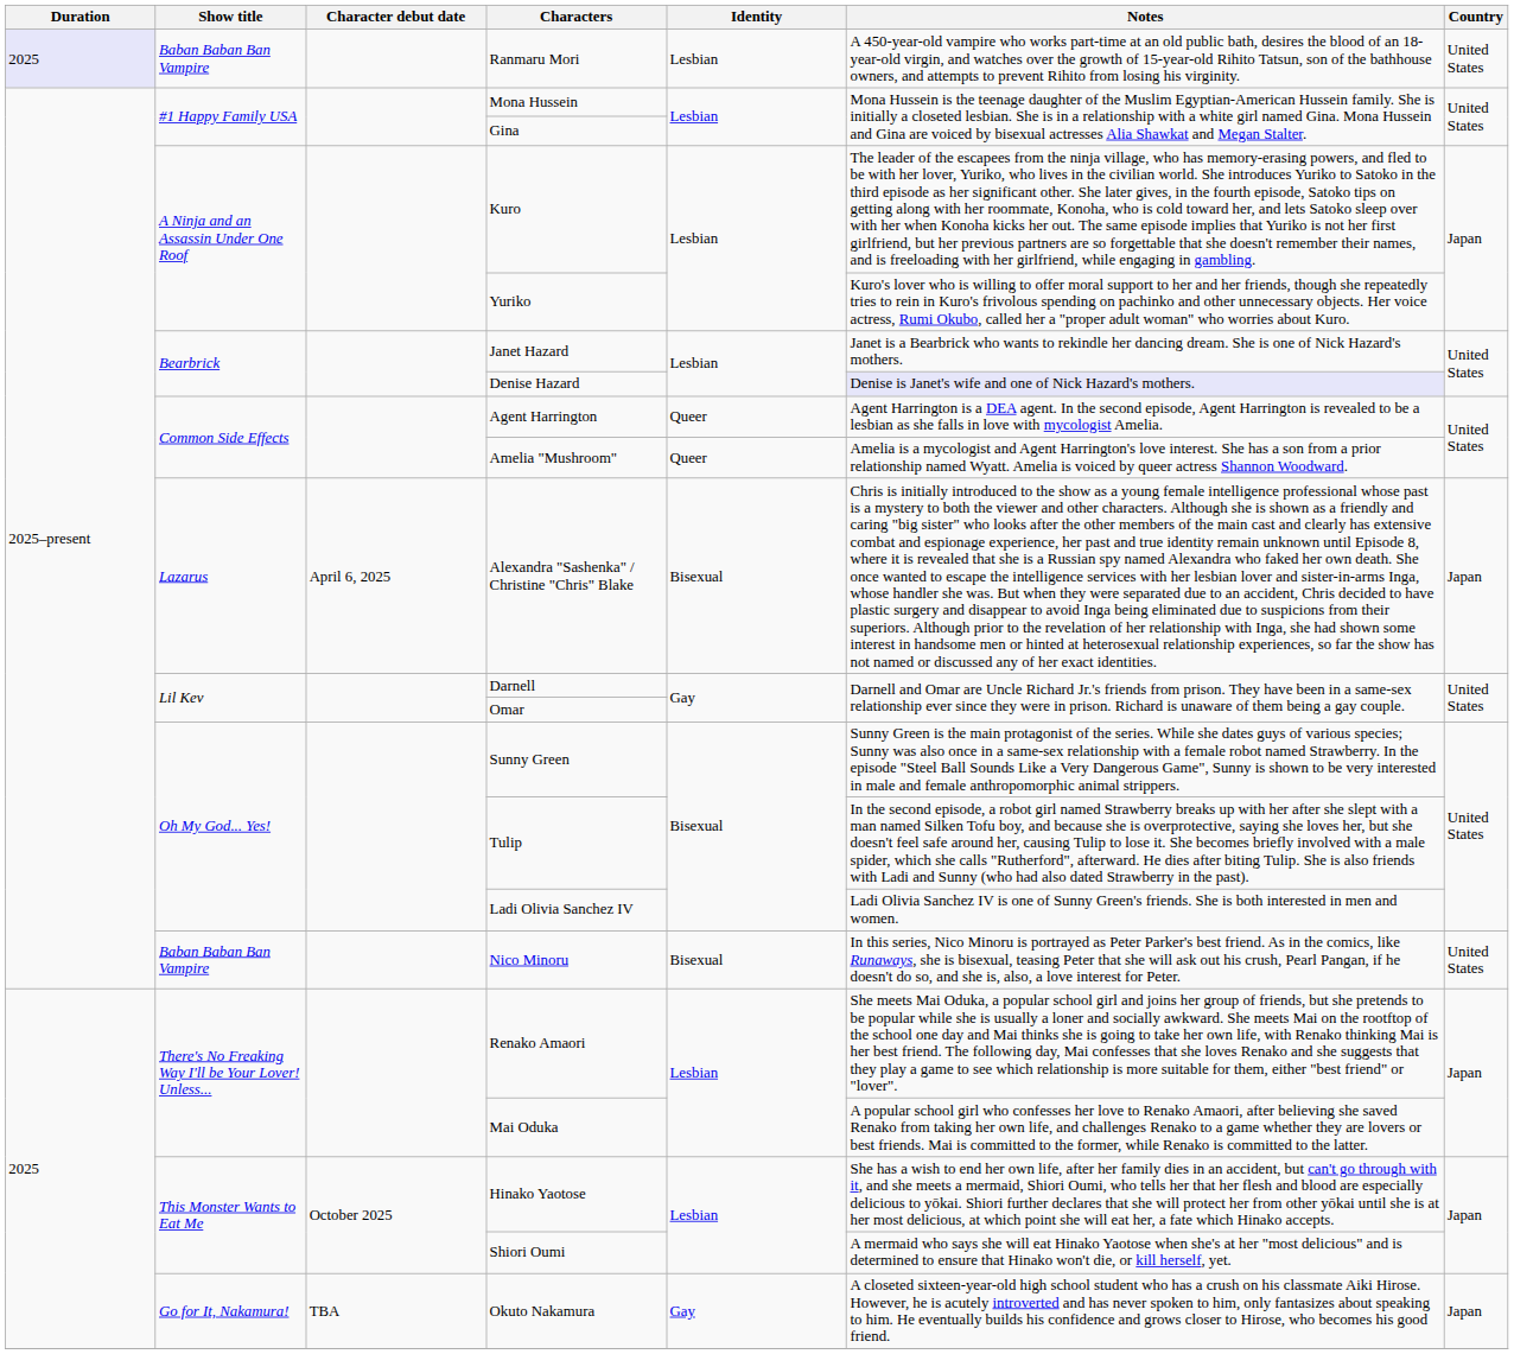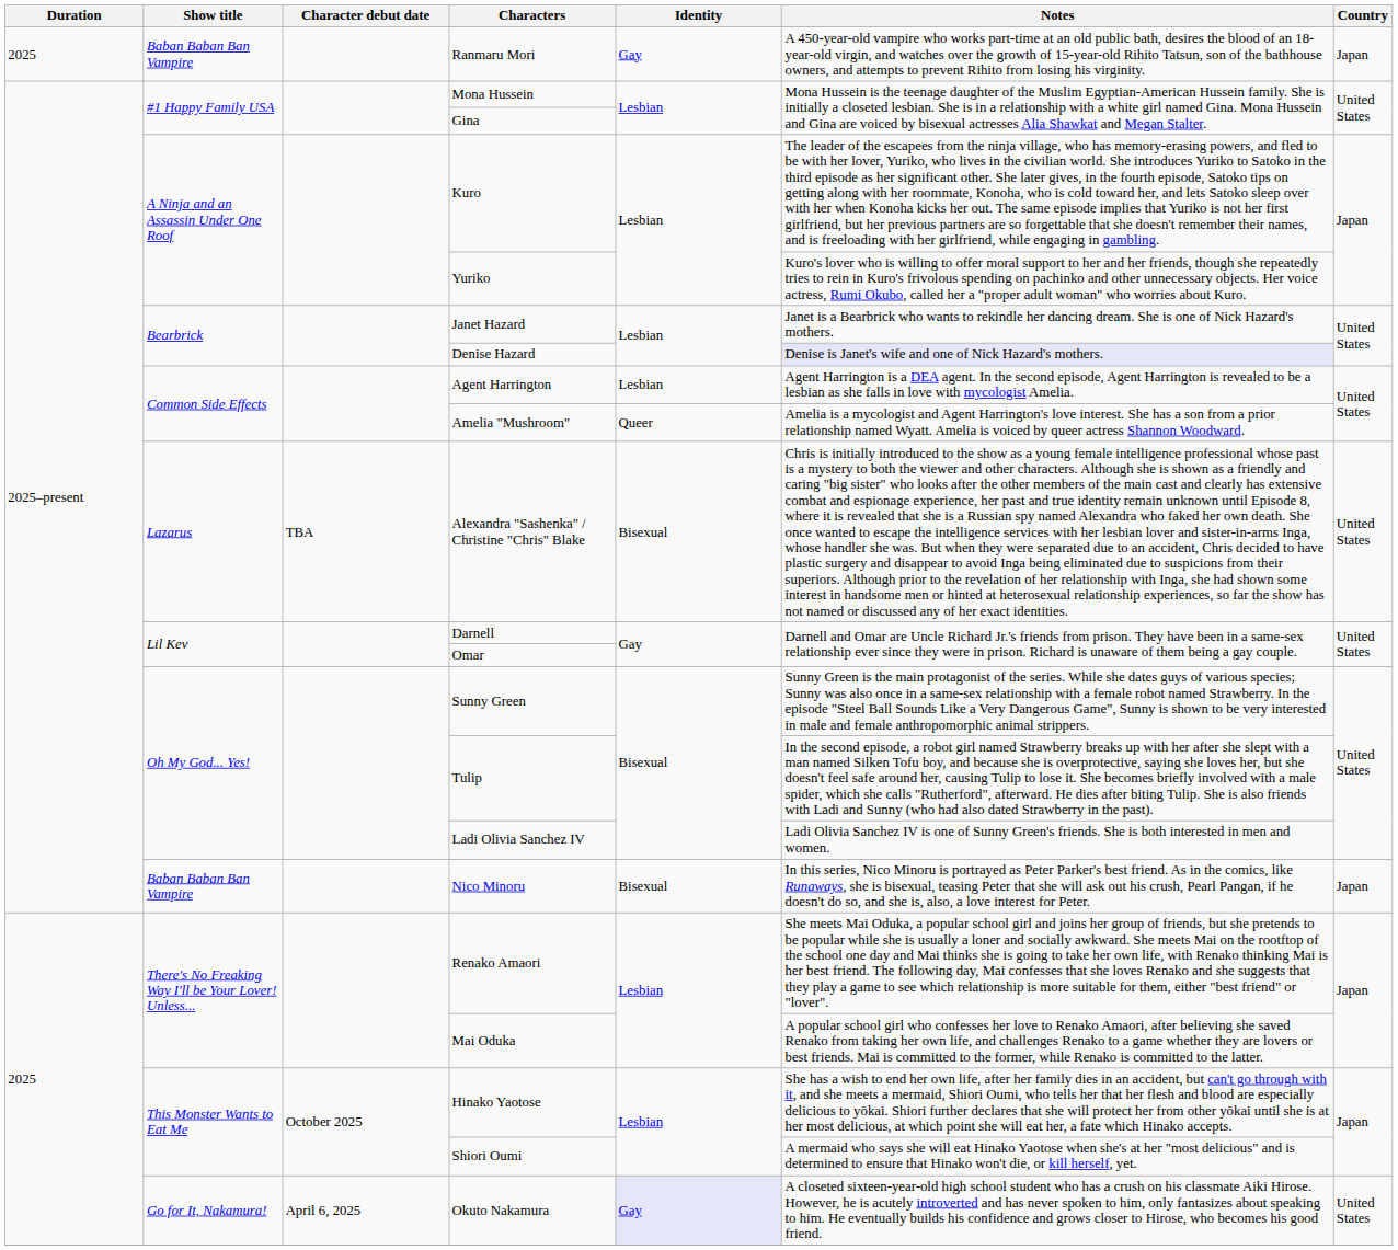 <table class="wikitable sortable" style="width: 100%">
 <tr>
 <th scope="col" style="width:10%;">Duration</th>
 <th scope="col" style="width:10%;">Show title</th>
 <th scope="col" style="width:12%;">Character debut date</th>
 <th scope="col" style="width:12%;">Characters</th>
 <th scope="col" style="width:12%;">Identity</th>
 <th>Notes</th>
 <th>Country</th>
 </tr>
 <tr>
-<td style="background: lavender;">2025</td>
+<td>2025</td>
 <td><em><a href='#'>Baban Baban Ban Vampire</a></em></td>
 <td></td>
 <td>Ranmaru Mori</td>
-<td>Lesbian</td>
+<td><a href='#'>Gay</a></td>
 <td>A 450-year-old vampire who works part-time at an old public bath, desires the blood of an 18-year-old virgin, and watches over the growth of 15-year-old Rihito Tatsun, son of the bathhouse owners, and attempts to prevent Rihito from losing his virginity.</td>
-<td>United States</td>
+<td>Japan</td>
 </tr>
 <tr>
 <td rowspan="15">2025–present</td>
 <td rowspan="2"><em><a href='#'>#1 Happy Family USA</a></em></td>
 <td rowspan="2"></td>
 <td>Mona Hussein</td>
 <td rowspan="2"><a href='#'>Lesbian</a></td>
 <td rowspan="2">Mona Hussein is the teenage daughter of the Muslim Egyptian-American Hussein family. She is initially a closeted lesbian. She is in a relationship with a white girl named Gina. Mona Hussein and Gina are voiced by bisexual actresses <a href='#'>Alia Shawkat</a> and <a href='#'>Megan Stalter</a>.</td>
 <td rowspan="2">United States</td>
 </tr>
 <tr>
 <td>Gina</td>
 </tr>
 <tr>
 <td rowspan="2"><em><a href='#'>A Ninja and an Assassin Under One Roof</a></em></td>
 <td rowspan="2"></td>
 <td>Kuro</td>
 <td rowspan="2">Lesbian</td>
 <td>The leader of the escapees from the ninja village, who has memory-erasing powers, and fled to be with her lover, Yuriko, who lives in the civilian world. She introduces Yuriko to Satoko in the third episode as her significant other. She later gives, in the fourth episode, Satoko tips on getting along with her roommate, Konoha, who is cold toward her, and lets Satoko sleep over with her when Konoha kicks her out. The same episode implies that Yuriko is not her first girlfriend, but her previous partners are so forgettable that she doesn't remember their names, and is freeloading with her girlfriend, while engaging in <a href='#'>gambling</a>.</td>
 <td rowspan="2">Japan</td>
 </tr>
 <tr>
 <td>Yuriko</td>
 <td>Kuro's lover who is willing to offer moral support to her and her friends, though she repeatedly tries to rein in Kuro's frivolous spending on pachinko and other unnecessary objects. Her voice actress, <a href='#'>Rumi Okubo</a>, called her a "proper adult woman" who worries about Kuro.</td>
 </tr>
 <tr>
 <td rowspan="2"><em><a href='#'>Bearbrick</a></em></td>
 <td rowspan="2"></td>
 <td>Janet Hazard</td>
 <td rowspan="2">Lesbian</td>
 <td>Janet is a Bearbrick who wants to rekindle her dancing dream. She is one of Nick Hazard's mothers.</td>
 <td rowspan="2">United States</td>
 </tr>
 <tr>
 <td>Denise Hazard</td>
 <td style="background: lavender;">Denise is Janet's wife and one of Nick Hazard's mothers.</td>
 </tr>
 <tr>
 <td rowspan="2"><em><a href='#'>Common Side Effects</a></em></td>
 <td rowspan="2"></td>
 <td>Agent Harrington</td>
-<td>Queer</td>
+<td>Lesbian</td>
 <td>Agent Harrington is a <a href='#'>DEA</a> agent. In the second episode, Agent Harrington is revealed to be a lesbian as she falls in love with <a href='#'>mycologist</a> Amelia.</td>
 <td rowspan="2">United States</td>
 </tr>
 <tr>
 <td>Amelia "Mushroom"</td>
 <td>Queer</td>
 <td>Amelia is a mycologist and Agent Harrington's love interest. She has a son from a prior relationship named Wyatt. Amelia is voiced by queer actress <a href='#'>Shannon Woodward</a>.</td>
 </tr>
 <tr>
 <td><em><a href='#'>Lazarus</a></em></td>
-<td>April 6, 2025</td>
+<td>TBA</td>
 <td>Alexandra "Sashenka" / Christine "Chris" Blake</td>
 <td>Bisexual</td>
 <td>Chris is initially introduced to the show as a young female intelligence professional whose past is a mystery to both the viewer and other characters. Although she is shown as a friendly and caring "big sister" who looks after the other members of the main cast and clearly has extensive combat and espionage experience, her past and true identity remain unknown until Episode 8, where it is revealed that she is a Russian spy named Alexandra who faked her own death. She once wanted to escape the intelligence services with her lesbian lover and sister-in-arms Inga, whose handler she was. But when they were separated due to an accident, Chris decided to have plastic surgery and disappear to avoid Inga being eliminated due to suspicions from their superiors. Although prior to the revelation of her relationship with Inga, she had shown some interest in handsome men or hinted at heterosexual relationship experiences, so far the show has not named or discussed any of her exact identities.</td>
-<td>Japan</td>
+<td>United States</td>
 </tr>
 <tr>
 <td rowspan="2"><em>Lil Kev</em></td>
 <td rowspan="2"></td>
 <td>Darnell</td>
 <td rowspan="2">Gay</td>
 <td rowspan="2">Darnell and Omar are Uncle Richard Jr.'s friends from prison. They have been in a same-sex relationship ever since they were in prison. Richard is unaware of them being a gay couple.</td>
 <td rowspan="2">United States</td>
 </tr>
 <tr>
 <td>Omar</td>
 </tr>
 <tr>
 <td rowspan="3"><em><a href='#'>Oh My God... Yes!</a></em></td>
 <td rowspan="3"></td>
 <td>Sunny Green</td>
 <td rowspan="3">Bisexual</td>
 <td>Sunny Green is the main protagonist of the series. While she dates guys of various species; Sunny was also once in a same-sex relationship with a female robot named Strawberry. In the episode "Steel Ball Sounds Like a Very Dangerous Game", Sunny is shown to be very interested in male and female anthropomorphic animal strippers.</td>
 <td rowspan="3">United States</td>
 </tr>
 <tr>
 <td>Tulip</td>
 <td>In the second episode, a robot girl named Strawberry breaks up with her after she slept with a man named Silken Tofu boy, and because she is overprotective, saying she loves her, but she doesn't feel safe around her, causing Tulip to lose it. She becomes briefly involved with a male spider, which she calls "Rutherford", afterward. He dies after biting Tulip. She is also friends with Ladi and Sunny (who had also dated Strawberry in the past).</td>
 </tr>
 <tr>
 <td>Ladi Olivia Sanchez IV</td>
 <td>Ladi Olivia Sanchez IV is one of Sunny Green's friends. She is both interested in men and women.</td>
 </tr>
 <tr>
 <td><em><a href='#'>Baban Baban Ban Vampire</a></em></td>
 <td></td>
 <td><a href='#'>Nico Minoru</a></td>
 <td>Bisexual</td>
 <td>In this series, Nico Minoru is portrayed as Peter Parker's best friend. As in the comics, like <em><a href='#'>Runaways</a></em>, she is bisexual, teasing Peter that she will ask out his crush, Pearl Pangan, if he doesn't do so, and she is, also, a love interest for Peter.</td>
-<td>United States</td>
+<td>Japan</td>
 </tr>
 <tr>
 <td rowspan="5">2025</td>
 <td rowspan="2"><em><a href='#'>There's No Freaking Way I'll be Your Lover! Unless...</a></em></td>
 <td rowspan="2"></td>
 <td>Renako Amaori</td>
 <td rowspan="2"><a href='#'>Lesbian</a></td>
 <td>She meets Mai Oduka, a popular school girl and joins her group of friends, but she pretends to be popular while she is usually a loner and socially awkward. She meets Mai on the rootftop of the school one day and Mai thinks she is going to take her own life, with Renako thinking Mai is her best friend. The following day, Mai confesses that she loves Renako and she suggests that they play a game to see which relationship is more suitable for them, either "best friend" or "lover".</td>
 <td rowspan="2">Japan</td>
 </tr>
 <tr>
 <td>Mai Oduka</td>
 <td>A popular school girl who confesses her love to Renako Amaori, after believing she saved Renako from taking her own life, and challenges Renako to a game whether they are lovers or best friends. Mai is committed to the former, while Renako is committed to the latter.</td>
 </tr>
 <tr>
 <td rowspan="2"><em><a href='#'>This Monster Wants to Eat Me</a></em></td>
 <td rowspan="2">October 2025</td>
 <td>Hinako Yaotose</td>
 <td rowspan="2"><a href='#'>Lesbian</a></td>
 <td>She has a wish to end her own life, after her family dies in an accident, but <a href='#'>can't go through with it</a>, and she meets a mermaid, Shiori Oumi, who tells her that her flesh and blood are especially delicious to yōkai. Shiori further declares that she will protect her from other yōkai until she is at her most delicious, at which point she will eat her, a fate which Hinako accepts.</td>
 <td rowspan="2">Japan</td>
 </tr>
 <tr>
 <td>Shiori Oumi</td>
 <td>A mermaid who says she will eat Hinako Yaotose when she's at her "most delicious" and is determined to ensure that Hinako won't die, or <a href='#'>kill herself</a>, yet.</td>
 </tr>
 <tr>
 <td><em><a href='#'>Go for It, Nakamura!</a></em></td>
-<td>TBA</td>
+<td>April 6, 2025</td>
 <td>Okuto Nakamura</td>
-<td><a href='#'>Gay</a></td>
+<td style="background: lavender;"><a href='#'>Gay</a></td>
 <td>A closeted sixteen-year-old high school student who has a crush on his classmate Aiki Hirose. However, he is acutely <a href='#'>introverted</a> and has never spoken to him, only fantasizes about speaking to him. He eventually builds his confidence and grows closer to Hirose, who becomes his good friend.</td>
-<td>Japan</td>
+<td>United States</td>
 </tr>
 <tr>
 </tr>
 </table>
